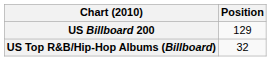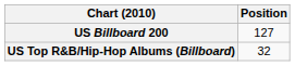 <table class="wikitable sortable plainrowheaders" style="text-align:center">
 <tr>
 <th scope="col">Chart (2010)</th>
 <th scope="col">Position</th>
 </tr>
 <tr>
 <th scope="row">US <em>Billboard</em> 200</th>
-<td>129</td>
+<td>127</td>
 </tr>
 <tr>
 <th scope="row">US Top R&B/Hip-Hop Albums (<em>Billboard</em>)</th>
 <td>32</td>
 </tr>
 </table>
